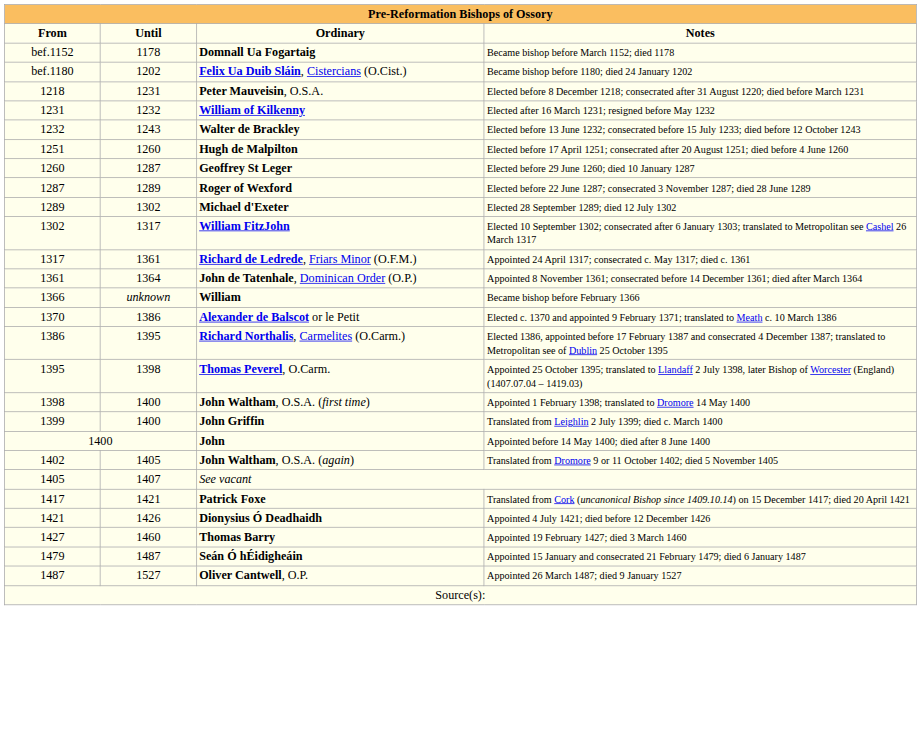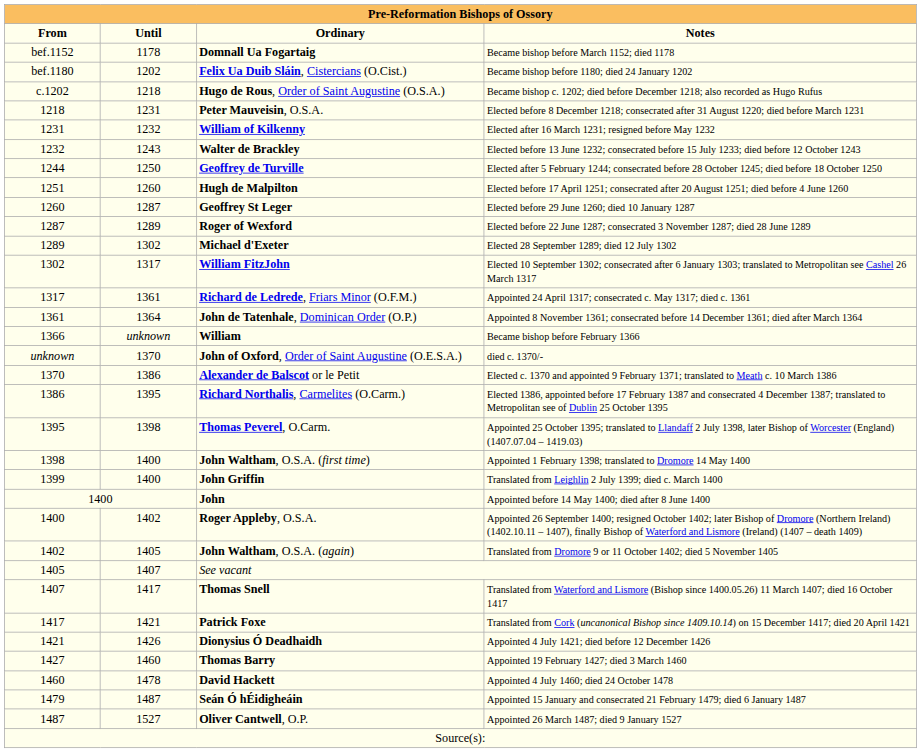 <table class="wikitable" style="width:95%;" border="1" cellpadding="2">
 <tr>
 <th style="background-color:#FABE60" colspan="4">Pre-Reformation Bishops of Ossory</th>
 </tr>
 <tr align=center>
 <th style="background-color:#ffffec" width="10%">From</th>
 <th style="background-color:#ffffec" width="10%">Until</th>
 <th style="background-color:#ffffec" width="30%">Ordinary</th>
 <th style="background-color:#ffffec" width="45%">Notes</th>
 </tr>
 <tr valign=top bgcolor="#ffffec">
 <td align=center>bef.1152</td>
 <td align=center>1178</td>
 <td><strong>Domnall Ua Fogartaig</strong></td>
 <td><small>Became bishop before March 1152; died 1178</small></td>
 </tr>
 <tr valign=top bgcolor="#ffffec">
 <td align=center>bef.1180</td>
 <td align=center>1202</td>
 <td><strong><a href='#'>Felix Ua Duib Sláin</a></strong>, <a href='#'>Cistercians</a> (O.Cist.)</td>
 <td><small>Became bishop before 1180; died 24 January 1202</small></td>
 </tr>
 <tr valign=top bgcolor="#ffffec">
+<td align=center>c.1202</td>
+<td align=center>1218</td>
+<td><strong>Hugo de Rous</strong>, <a href='#'>Order of Saint Augustine</a> (O.S.A.)</td>
+<td><small>Became bishop c. 1202; died before December 1218; also recorded as Hugo Rufus</small></td>
+</tr>
+<tr valign=top bgcolor="#ffffec">
 <td align=center>1218</td>
 <td align=center>1231</td>
 <td><strong>Peter Mauveisin</strong>, O.S.A.</td>
 <td><small>Elected before 8 December 1218; consecrated after 31 August 1220; died before March 1231</small></td>
 </tr>
 <tr valign=top bgcolor="#ffffec">
 <td align=center>1231</td>
 <td align=center>1232</td>
 <td><strong><a href='#'>William of Kilkenny</a></strong></td>
 <td><small>Elected after 16 March 1231; resigned before May 1232</small></td>
 </tr>
 <tr valign=top bgcolor="#ffffec">
 <td align=center>1232</td>
 <td align=center>1243</td>
 <td><strong>Walter de Brackley</strong></td>
 <td><small>Elected before 13 June 1232; consecrated before 15 July 1233; died before 12 October 1243</small></td>
+</tr>
+<tr valign=top bgcolor="#ffffec">
+<td align=center>1244</td>
+<td align=center>1250</td>
+<td><strong><a href='#'>Geoffrey de Turville</a></strong></td>
+<td><small>Elected after 5 February 1244; consecrated before 28 October 1245; died before 18 October 1250</small></td>
 </tr>
 <tr valign=top bgcolor="#ffffec">
 <td align=center>1251</td>
 <td align=center>1260</td>
 <td><strong>Hugh de Malpilton</strong></td>
 <td><small>Elected before 17 April 1251; consecrated after 20 August 1251; died before 4 June 1260</small></td>
 </tr>
 <tr valign=top bgcolor="#ffffec">
 <td align=center>1260</td>
 <td align=center>1287</td>
 <td><strong>Geoffrey St Leger</strong></td>
 <td><small>Elected before 29 June 1260; died 10 January 1287</small></td>
 </tr>
 <tr valign=top bgcolor="#ffffec">
 <td align=center>1287</td>
 <td align=center>1289</td>
 <td><strong>Roger of Wexford</strong></td>
 <td><small>Elected before 22 June 1287; consecrated 3 November 1287; died 28 June 1289</small></td>
 </tr>
 <tr valign=top bgcolor="#ffffec">
 <td align=center>1289</td>
 <td align=center>1302</td>
 <td><strong>Michael d'Exeter</strong></td>
 <td><small>Elected 28 September 1289; died 12 July 1302</small></td>
 </tr>
 <tr valign=top bgcolor="#ffffec">
 <td align=center>1302</td>
 <td align=center>1317</td>
 <td><strong><a href='#'>William FitzJohn</a></strong></td>
 <td><small>Elected 10 September 1302; consecrated after 6 January 1303; translated to Metropolitan see <a href='#'>Cashel</a> 26 March 1317</small></td>
 </tr>
 <tr valign=top bgcolor="#ffffec">
 <td align=center>1317</td>
 <td align=center>1361</td>
 <td><strong><a href='#'>Richard de Ledrede</a></strong>, <a href='#'>Friars Minor</a> (O.F.M.)</td>
 <td><small>Appointed 24 April 1317; consecrated c. May 1317; died c. 1361</small></td>
 </tr>
 <tr valign=top bgcolor="#ffffec">
 <td align=center>1361</td>
 <td align=center>1364</td>
 <td><strong>John de Tatenhale</strong>, <a href='#'>Dominican Order</a> (O.P.)</td>
 <td><small>Appointed 8 November 1361; consecrated before 14 December 1361; died after March 1364</small></td>
 </tr>
 <tr valign=top bgcolor="#ffffec">
 <td align=center>1366</td>
 <td align=center><em>unknown</em></td>
 <td><strong>William</strong></td>
 <td><small>Became bishop before February 1366</small></td>
 </tr>
 <tr valign=top bgcolor="#ffffec">
+<td align=center><em>unknown</em></td>
+<td align=center>1370</td>
+<td><strong>John of Oxford</strong>, <a href='#'>Order of Saint Augustine</a> (O.E.S.A.)</td>
+<td><small>died c. 1370/-</small></td>
+</tr>
+<tr valign=top bgcolor="#ffffec">
 <td align=center>1370</td>
 <td align=center>1386</td>
 <td><strong><a href='#'>Alexander de Balscot</a></strong> or le Petit</td>
 <td><small>Elected c. 1370 and appointed 9 February 1371; translated to <a href='#'>Meath</a> c. 10 March 1386</small></td>
 </tr>
 <tr valign=top bgcolor="#ffffec">
 <td align=center>1386</td>
 <td align=center>1395</td>
 <td><strong><a href='#'>Richard Northalis</a></strong>, <a href='#'>Carmelites</a> (O.Carm.)</td>
 <td><small>Elected 1386, appointed before 17 February 1387 and consecrated 4 December 1387; translated to Metropolitan see of <a href='#'>Dublin</a> 25 October 1395</small></td>
 </tr>
 <tr valign=top bgcolor="#ffffec">
 <td align=center>1395</td>
 <td align=center>1398</td>
 <td><strong><a href='#'>Thomas Peverel</a></strong>, O.Carm.</td>
 <td><small>Appointed 25 October 1395; translated to <a href='#'>Llandaff</a> 2 July 1398, later Bishop of <a href='#'>Worcester</a> (England) (1407.07.04 – 1419.03)</small></td>
 </tr>
 <tr valign=top bgcolor="#ffffec">
 <td align=center>1398</td>
 <td align=center>1400</td>
 <td><strong>John Waltham</strong>, O.S.A. (<em>first time</em>)</td>
 <td><small>Appointed 1 February 1398; translated to <a href='#'>Dromore</a> 14 May 1400</small></td>
 </tr>
 <tr valign=top bgcolor="#ffffec">
 <td align=center>1399</td>
 <td align=center>1400</td>
 <td><strong>John Griffin</strong></td>
 <td><small>Translated from <a href='#'>Leighlin</a> 2 July 1399; died c. March 1400</small></td>
 </tr>
 <tr valign=top bgcolor="#ffffec">
 <td colspan=2 align=center>1400</td>
 <td><strong>John</strong></td>
 <td><small>Appointed before 14 May 1400; died after 8 June 1400</small></td>
 </tr>
 <tr valign=top bgcolor="#ffffec">
+<td align=center>1400</td>
+<td align=center>1402</td>
+<td><strong>Roger Appleby</strong>, O.S.A.</td>
+<td><small>Appointed 26 September 1400; resigned October 1402; later Bishop of <a href='#'>Dromore</a> (Northern Ireland) (1402.10.11 – 1407), finally Bishop of <a href='#'>Waterford and Lismore</a> (Ireland) (1407 – death 1409)</small></td>
+</tr>
+<tr valign=top bgcolor="#ffffec">
 <td align=center>1402</td>
 <td align=center>1405</td>
 <td><strong>John Waltham</strong>, O.S.A. (<em>again</em>)</td>
 <td><small>Translated from <a href='#'>Dromore</a> 9 or 11 October 1402; died 5 November 1405</small></td>
 </tr>
 <tr valign=top bgcolor="#ffffec">
 <td align=center>1405</td>
 <td align=center>1407</td>
 <td colspan=2><em>See vacant</em></td>
+</tr>
+<tr valign=top bgcolor="#ffffec">
+<td align=center>1407</td>
+<td align=center>1417</td>
+<td><strong>Thomas Snell</strong></td>
+<td><small>Translated from <a href='#'>Waterford and Lismore</a> (Bishop since 1400.05.26) 11 March 1407; died 16 October 1417</small></td>
 </tr>
 <tr valign=top bgcolor="#ffffec">
 <td align=center>1417</td>
 <td align=center>1421</td>
 <td><strong>Patrick Foxe</strong></td>
 <td><small>Translated from <a href='#'>Cork</a> (<em>uncanonical Bishop since 1409.10.14</em>) on 15 December 1417; died 20 April 1421</small></td>
 </tr>
 <tr valign=top bgcolor="#ffffec">
 <td align=center>1421</td>
 <td align=center>1426</td>
 <td><strong>Dionysius Ó Deadhaidh</strong></td>
 <td><small>Appointed 4 July 1421; died before 12 December 1426</small></td>
 </tr>
 <tr valign=top bgcolor="#ffffec">
 <td align=center>1427</td>
 <td align=center>1460</td>
 <td><strong>Thomas Barry</strong></td>
 <td><small>Appointed 19 February 1427; died 3 March 1460</small></td>
 </tr>
 <tr valign=top bgcolor="#ffffec">
+<td align=center>1460</td>
+<td align=center>1478</td>
+<td><strong>David Hackett</strong></td>
+<td><small>Appointed 4 July 1460; died 24 October 1478</small></td>
+</tr>
+<tr valign=top bgcolor="#ffffec">
 <td align=center>1479</td>
 <td align=center>1487</td>
 <td><strong>Seán Ó hÉidigheáin</strong></td>
 <td><small>Appointed 15 January and consecrated 21 February 1479; died 6 January 1487</small></td>
 </tr>
 <tr valign=top bgcolor="#ffffec">
 <td align=center>1487</td>
 <td align=center>1527</td>
 <td><strong>Oliver Cantwell</strong>, O.P.</td>
 <td><small>Appointed 26 March 1487; died 9 January 1527</small></td>
 </tr>
 <tr valign=top bgcolor="#ffffec">
 <td align=center colspan="4">Source(s):</td>
 </tr>
 </table>
